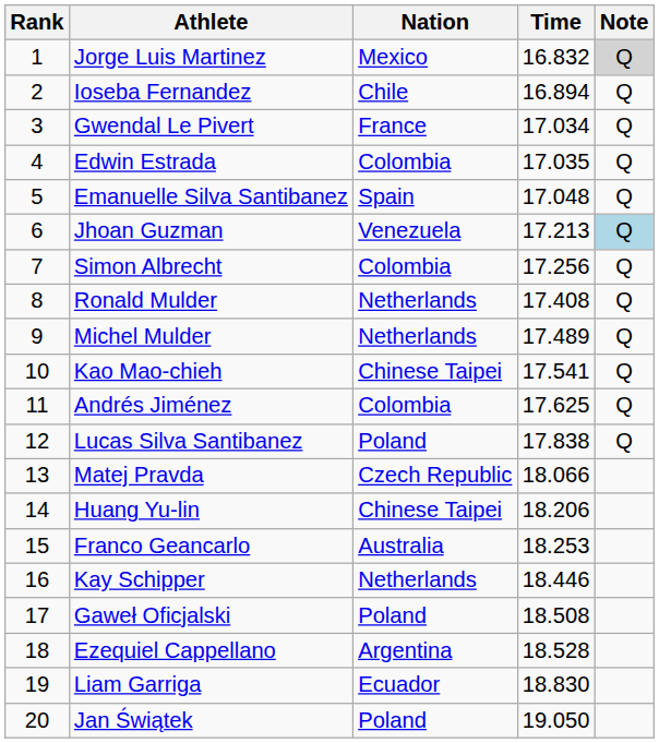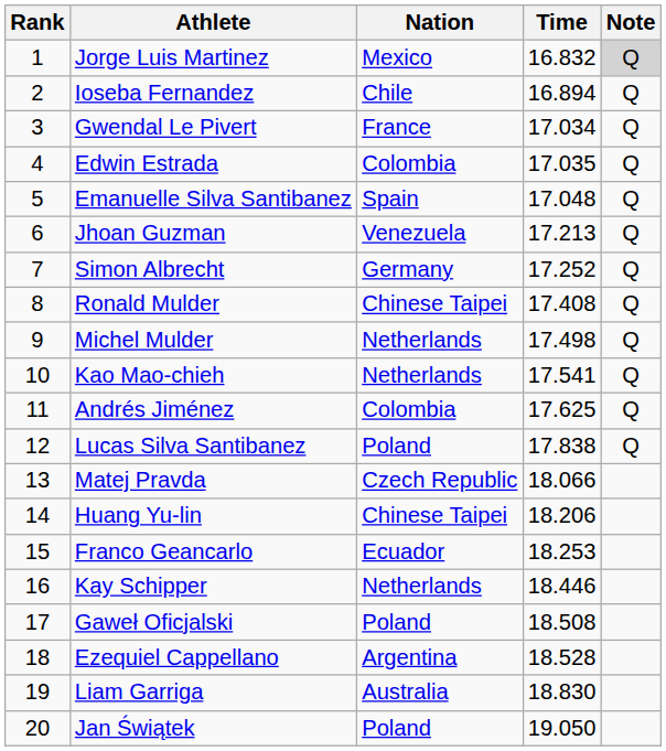 <table class="wikitable sortable" style="text-align:center">
 <tr>
 <th>Rank</th>
 <th>Athlete</th>
 <th>Nation</th>
 <th>Time</th>
 <th>Note</th>
 </tr>
 <tr>
 <td>1</td>
 <td align=left><a href='#'>Jorge Luis Martinez</a></td>
 <td align=left> <a href='#'>Mexico</a></td>
 <td>16.832</td>
 <td style="background: lightgrey;">Q</td>
 </tr>
 <tr>
 <td>2</td>
 <td align=left><a href='#'>Ioseba Fernandez</a></td>
 <td align=left> <a href='#'>Chile</a></td>
 <td>16.894</td>
 <td>Q</td>
 </tr>
 <tr>
 <td>3</td>
 <td align=left><a href='#'>Gwendal Le Pivert</a></td>
 <td align=left> <a href='#'>France</a></td>
 <td>17.034</td>
 <td>Q</td>
 </tr>
 <tr>
 <td>4</td>
 <td align=left><a href='#'>Edwin Estrada</a></td>
 <td align=left> <a href='#'>Colombia</a></td>
 <td>17.035</td>
 <td>Q</td>
 </tr>
 <tr>
 <td>5</td>
 <td align=left><a href='#'>Emanuelle Silva Santibanez</a></td>
 <td align=left> <a href='#'>Spain</a></td>
 <td>17.048</td>
 <td>Q</td>
 </tr>
 <tr>
 <td>6</td>
 <td align=left><a href='#'>Jhoan Guzman</a></td>
 <td align=left> <a href='#'>Venezuela</a></td>
 <td>17.213</td>
-<td style="background: lightblue;">Q</td>
+<td>Q</td>
 </tr>
 <tr>
 <td>7</td>
 <td align=left><a href='#'>Simon Albrecht</a></td>
-<td align=left> <a href='#'>Colombia</a></td>
-<td>17.256</td>
+<td align=left> <a href='#'>Germany</a></td>
+<td>17.252</td>
 <td>Q</td>
 </tr>
 <tr>
 <td>8</td>
 <td align=left><a href='#'>Ronald Mulder</a></td>
-<td align=left> <a href='#'>Netherlands</a></td>
+<td align=left> <a href='#'>Chinese Taipei</a></td>
 <td>17.408</td>
 <td>Q</td>
 </tr>
 <tr>
 <td>9</td>
 <td align=left><a href='#'>Michel Mulder</a></td>
 <td align=left> <a href='#'>Netherlands</a></td>
-<td>17.489</td>
+<td>17.498</td>
 <td>Q</td>
 </tr>
 <tr>
 <td>10</td>
 <td align=left><a href='#'>Kao Mao-chieh</a></td>
-<td align=left> <a href='#'>Chinese Taipei</a></td>
+<td align=left> <a href='#'>Netherlands</a></td>
 <td>17.541</td>
 <td>Q</td>
 </tr>
 <tr>
 <td>11</td>
 <td align=left><a href='#'>Andrés Jiménez</a></td>
 <td align=left> <a href='#'>Colombia</a></td>
 <td>17.625</td>
 <td>Q</td>
 </tr>
 <tr>
 <td>12</td>
 <td align=left><a href='#'>Lucas Silva Santibanez</a></td>
 <td align=left> <a href='#'>Poland</a></td>
 <td>17.838</td>
 <td>Q</td>
 </tr>
 <tr>
 <td>13</td>
 <td align=left><a href='#'>Matej Pravda</a></td>
 <td align=left> <a href='#'>Czech Republic</a></td>
 <td>18.066</td>
 <td></td>
 </tr>
 <tr>
 <td>14</td>
 <td align=left><a href='#'>Huang Yu-lin</a></td>
 <td align=left> <a href='#'>Chinese Taipei</a></td>
 <td>18.206</td>
 <td></td>
 </tr>
 <tr>
 <td>15</td>
 <td align=left><a href='#'>Franco Geancarlo</a></td>
-<td align=left> <a href='#'>Australia</a></td>
+<td align=left> <a href='#'>Ecuador</a></td>
 <td>18.253</td>
 <td></td>
 </tr>
 <tr>
 <td>16</td>
 <td align=left><a href='#'>Kay Schipper</a></td>
 <td align=left> <a href='#'>Netherlands</a></td>
 <td>18.446</td>
 <td></td>
 </tr>
 <tr>
 <td>17</td>
 <td align=left><a href='#'>Gaweł Oficjalski</a></td>
 <td align=left> <a href='#'>Poland</a></td>
 <td>18.508</td>
 <td></td>
 </tr>
 <tr>
 <td>18</td>
 <td align=left><a href='#'>Ezequiel Cappellano</a></td>
 <td align=left> <a href='#'>Argentina</a></td>
 <td>18.528</td>
 <td></td>
 </tr>
 <tr>
 <td>19</td>
 <td align=left><a href='#'>Liam Garriga</a></td>
-<td align=left> <a href='#'>Ecuador</a></td>
+<td align=left> <a href='#'>Australia</a></td>
 <td>18.830</td>
 <td></td>
 </tr>
 <tr>
 <td>20</td>
 <td align=left><a href='#'>Jan Świątek</a></td>
 <td align=left> <a href='#'>Poland</a></td>
 <td>19.050</td>
 <td></td>
 </tr>
 </table>
